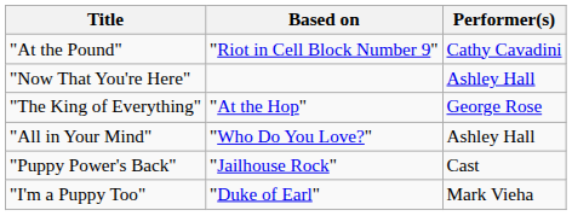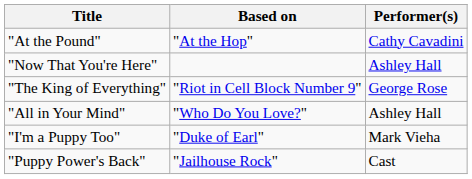 <table class="wikitable">
 <tr>
 <th>Title</th>
 <th>Based on</th>
 <th>Performer(s)</th>
 </tr>
 <tr>
 <td>"At the Pound"</td>
-<td>"<a href='#'>Riot in Cell Block Number 9</a>"</td>
+<td>"<a href='#'>At the Hop</a>"</td>
 <td><a href='#'>Cathy Cavadini</a></td>
 </tr>
 <tr>
 <td>"Now That You're Here"</td>
 <td></td>
 <td><a href='#'>Ashley Hall</a></td>
 </tr>
 <tr>
 <td>"The King of Everything"</td>
-<td>"<a href='#'>At the Hop</a>"</td>
+<td>"<a href='#'>Riot in Cell Block Number 9</a>"</td>
 <td><a href='#'>George Rose</a></td>
 </tr>
 <tr>
 <td>"All in Your Mind"</td>
 <td>"<a href='#'>Who Do You Love?</a>"</td>
 <td>Ashley Hall</td>
 </tr>
 <tr>
+<td>"I'm a Puppy Too"</td>
+<td>"<a href='#'>Duke of Earl</a>"</td>
+<td>Mark Vieha</td>
+</tr>
+<tr>
 <td>"Puppy Power's Back"</td>
 <td>"<a href='#'>Jailhouse Rock</a>"</td>
 <td>Cast</td>
 </tr>
-<tr>
-<td>"I'm a Puppy Too"</td>
-<td>"<a href='#'>Duke of Earl</a>"</td>
-<td>Mark Vieha</td>
-</tr>
 </table>
